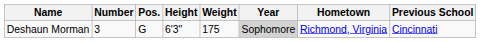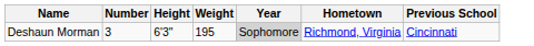 <table class="wikitable sortable" border="1">
 <tr>
 <th>Name</th>
 <th>Number</th>
-<th>Pos.</th>
 <th>Height</th>
 <th>Weight</th>
 <th>Year</th>
 <th>Hometown</th>
 <th class="unsortable">Previous School</th>
 </tr>
 <tr>
 <td sortname>Deshaun Morman</td>
 <td>3</td>
-<td>G</td>
 <td>6'3"</td>
-<td>175</td>
+<td>195</td>
 <td style="background: lightgrey;">Sophomore</td>
 <td><a href='#'>Richmond, Virginia</a></td>
 <td><a href='#'>Cincinnati</a></td>
 </tr>
 </table>
